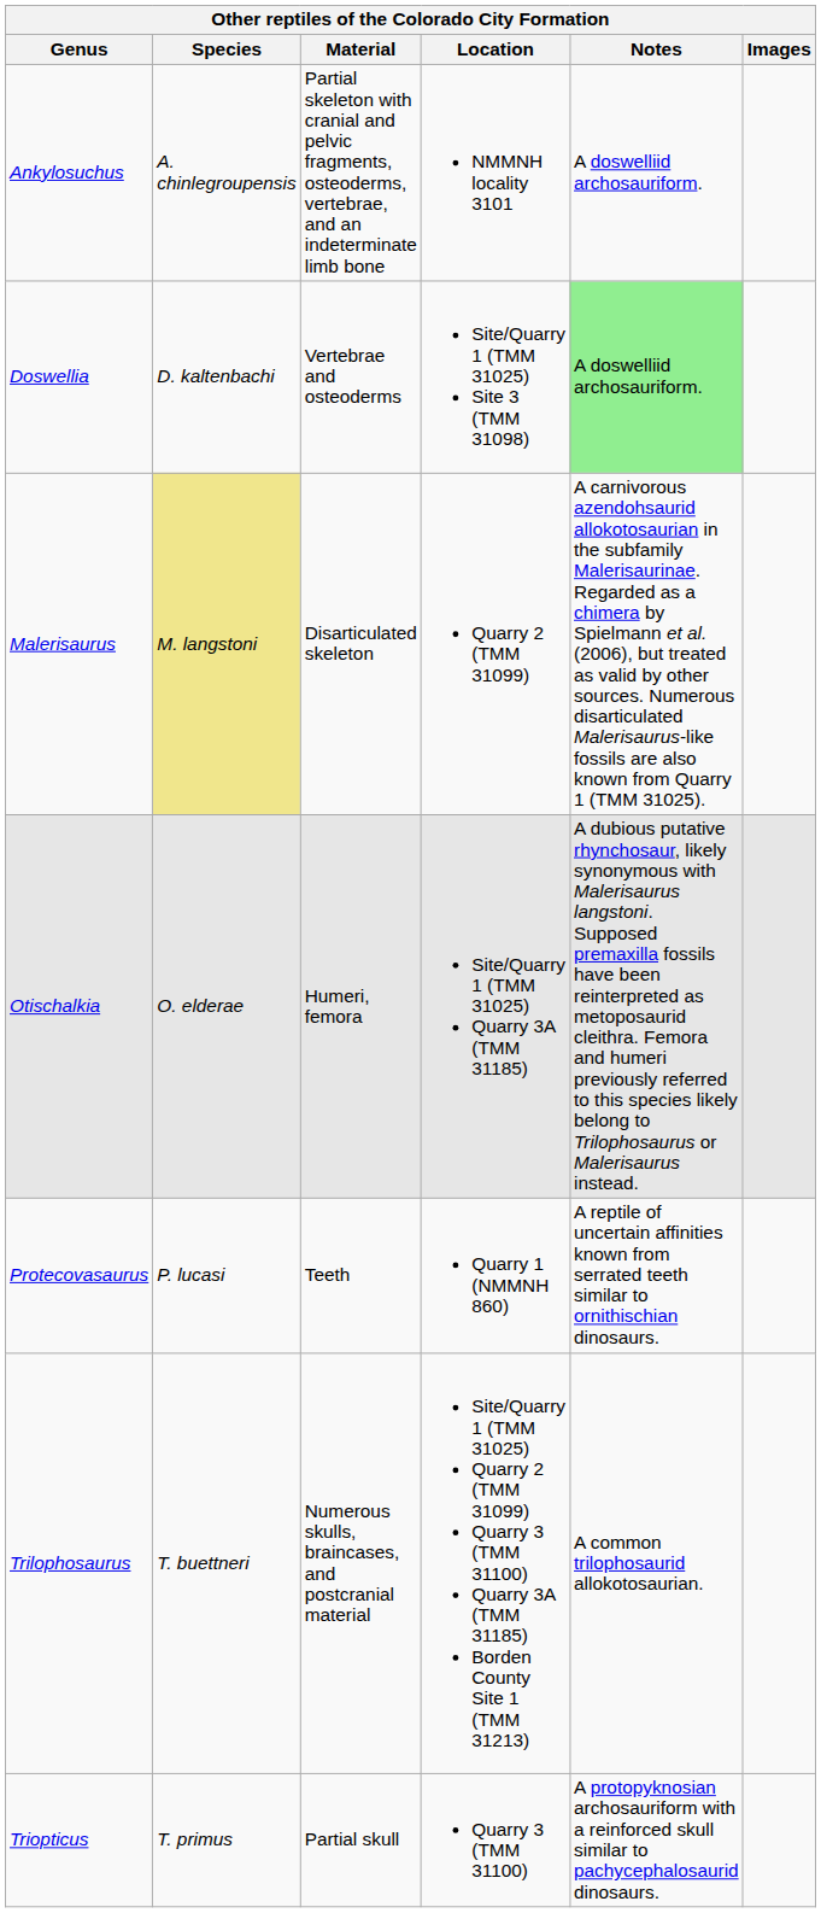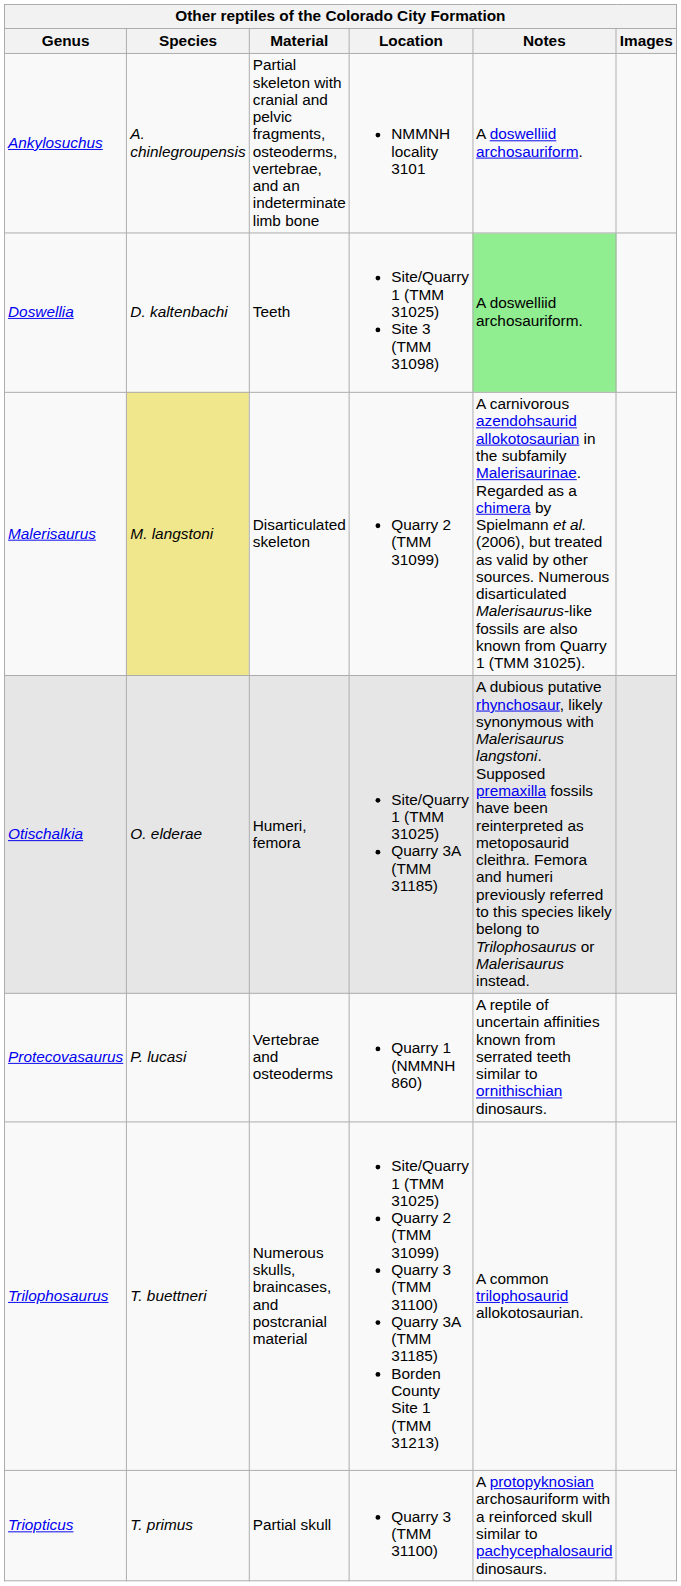 <table class="wikitable" width="100%" align="center">
 <tr>
 <th colspan="7" align="center"><strong>Other reptiles of the Colorado City Formation</strong></th>
 </tr>
 <tr>
 <th>Genus</th>
 <th>Species</th>
 <th>Material</th>
 <th>Location</th>
 <th>Notes</th>
 <th>Images</th>
 </tr>
 <tr>
 <td><em><a href='#'>Ankylosuchus</a></em></td>
 <td><em>A. chinlegroupensis</em></td>
 <td>Partial skeleton with cranial and pelvic fragments, osteoderms, vertebrae, and an indeterminate limb bone<em></em></td>
 <td><br><ul><li>NMMNH locality 3101<em></em></li></ul></td>
 <td>A <a href='#'>doswelliid</a> <a href='#'>archosauriform</a>.</td>
 <td></td>
 </tr>
 <tr>
 <td><em><a href='#'>Doswellia</a></em></td>
 <td><em>D. kaltenbachi</em></td>
-<td>Vertebrae and osteoderms</td>
+<td>Teeth</td>
 <td><br><ul><li>Site/Quarry 1 (TMM 31025)</li><li>Site 3 (TMM 31098)</li></ul></td>
 <td style="background: lightgreen;">A doswelliid archosauriform.</td>
 <td></td>
 </tr>
 <tr>
 <td><em><a href='#'>Malerisaurus</a></em></td>
 <td style="background: khaki;"><em>M. langstoni</em></td>
 <td>Disarticulated skeleton</td>
 <td><br><ul><li>Quarry 2 (TMM 31099)</li></ul></td>
 <td>A carnivorous <a href='#'>azendohsaurid</a> <a href='#'>allokotosaurian</a> in the subfamily <a href='#'>Malerisaurinae</a>. Regarded as a <a href='#'>chimera</a> by Spielmann <em>et al.</em> (2006), but treated as valid by other sources. Numerous disarticulated <em>Malerisaurus</em>-like fossils are also known from Quarry 1 (TMM 31025).</td>
 <td></td>
 </tr>
 <tr>
 <td style="background:#E6E6E6;"><em><a href='#'>Otischalkia</a></em></td>
 <td style="background:#E6E6E6;"><em>O. elderae</em></td>
 <td style="background:#E6E6E6;">Humeri, femora</td>
 <td style="background:#E6E6E6;"><br><ul><li>Site/Quarry 1 (TMM 31025)</li><li>Quarry 3A (TMM 31185)</li></ul></td>
 <td style="background:#E6E6E6;">A dubious putative <a href='#'>rhynchosaur</a>, likely synonymous with <em>Malerisaurus langstoni</em>.<em></em> Supposed <a href='#'>premaxilla</a> fossils have been reinterpreted as metoposaurid cleithra.<em></em> Femora and humeri previously referred to this species likely belong to <em>Trilophosaurus</em> or <em>Malerisaurus</em> instead.</td>
 <td style="background:#E6E6E6;"></td>
 </tr>
 <tr>
 <td><em><a href='#'>Protecovasaurus</a></em></td>
 <td><em>P. lucasi</em></td>
-<td>Teeth</td>
+<td>Vertebrae and osteoderms</td>
 <td><br><ul><li>Quarry 1 (NMMNH 860)</li></ul></td>
 <td>A reptile of uncertain affinities known from serrated teeth similar to <a href='#'>ornithischian</a> dinosaurs.</td>
 <td></td>
 </tr>
 <tr>
 <td><em><a href='#'>Trilophosaurus</a></em></td>
 <td><em>T. buettneri</em></td>
 <td>Numerous skulls, braincases, and postcranial material</td>
 <td><br><ul><li>Site/Quarry 1 (TMM 31025)</li><li>Quarry 2 (TMM 31099)</li><li>Quarry 3 (TMM 31100)</li><li>Quarry 3A (TMM 31185)</li><li>Borden County Site 1 (TMM 31213)</li></ul></td>
 <td>A common <a href='#'>trilophosaurid</a> allokotosaurian.</td>
 <td></td>
 </tr>
 <tr>
 <td><em><a href='#'>Triopticus</a></em></td>
 <td><em>T. primus</em></td>
 <td>Partial skull<em></em></td>
 <td><br><ul><li>Quarry 3 (TMM 31100)<em></em></li></ul></td>
 <td>A <a href='#'>protopyknosian</a> archosauriform with a reinforced skull similar to <a href='#'>pachycephalosaurid</a> dinosaurs.<em></em></td>
 <td></td>
 </tr>
 </table>
